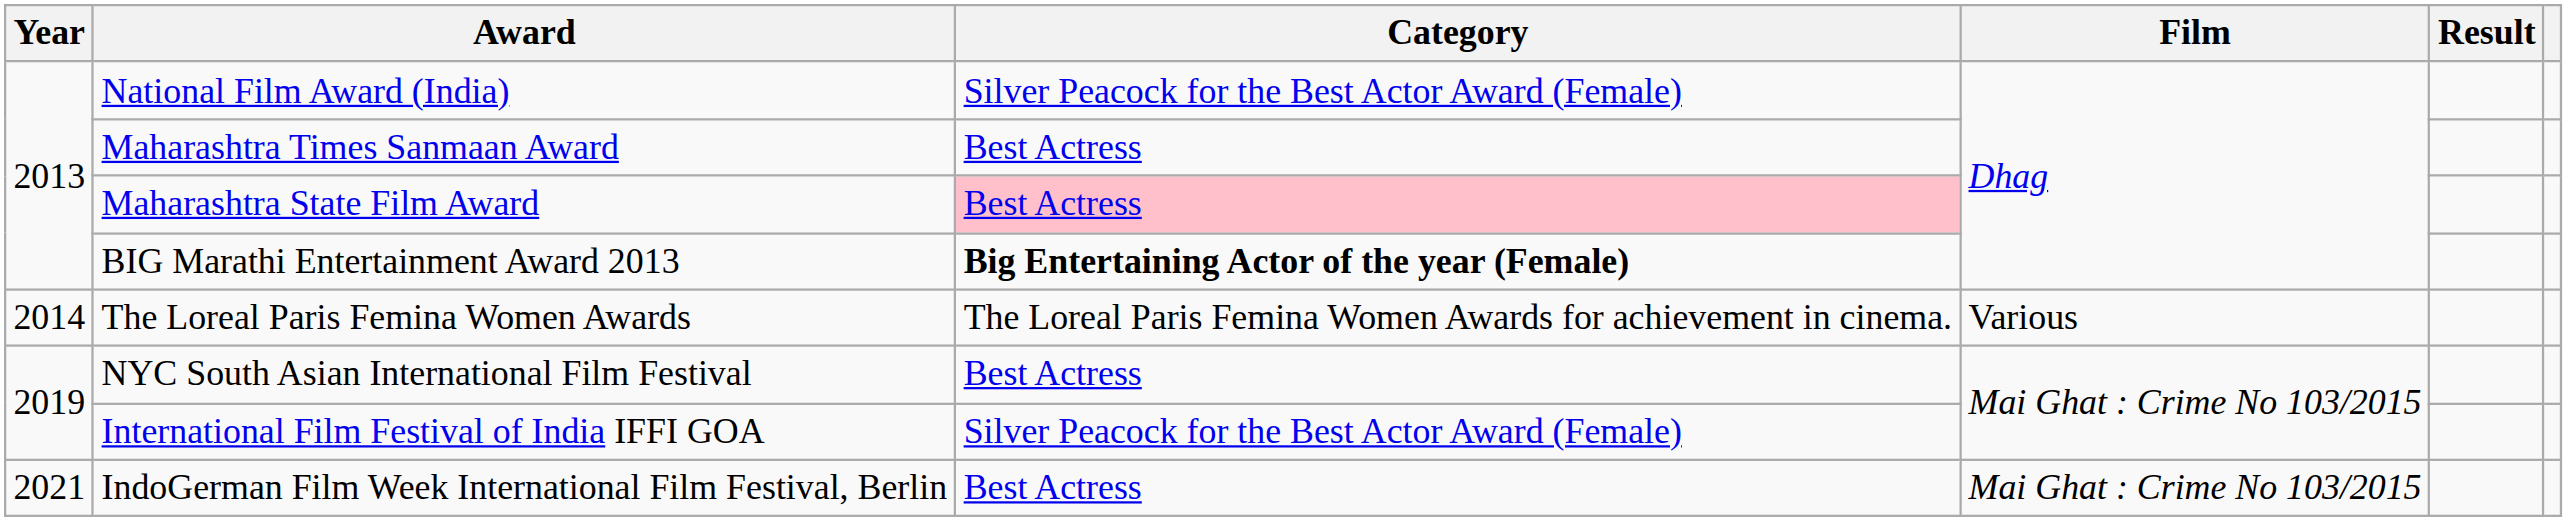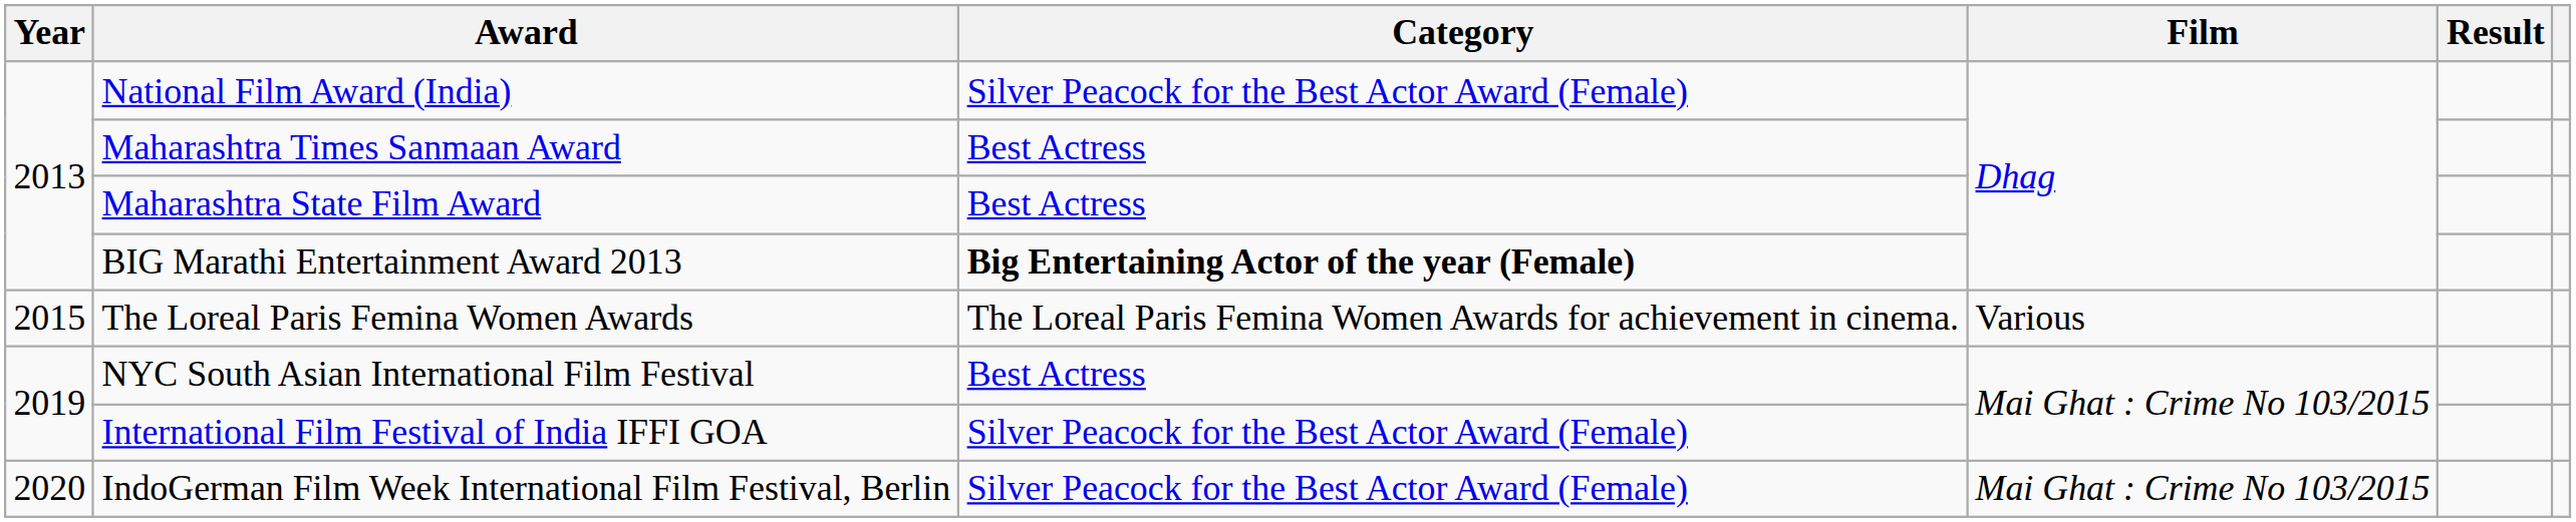 <table class="wikitable sortable">
 <tr>
 <th>Year</th>
 <th>Award</th>
 <th>Category</th>
 <th>Film</th>
 <th>Result</th>
 <th></th>
 </tr>
 <tr>
 <td rowspan="4">2013</td>
 <td><a href='#'>National Film Award (India)</a></td>
 <td><a href='#'>Silver Peacock for the Best Actor Award (Female)</a></td>
 <td rowspan="4"><em><a href='#'>Dhag</a></em></td>
 <td></td>
 <td></td>
 </tr>
 <tr>
 <td><a href='#'>Maharashtra Times Sanmaan Award</a></td>
 <td><a href='#'>Best Actress</a></td>
 <td></td>
 <td></td>
 </tr>
 <tr>
 <td><a href='#'>Maharashtra State Film Award</a></td>
-<td style="background: pink;"><a href='#'>Best Actress</a></td>
+<td><a href='#'>Best Actress</a></td>
 <td></td>
 <td></td>
 </tr>
 <tr>
 <td BIG Marathi Entertainment Award 2013>BIG Marathi Entertainment Award 2013</td>
 <td><strong>Big Entertaining Actor of the year (Female)</strong></td>
 <td></td>
 <td></td>
 </tr>
 <tr>
-<td>2014</td>
+<td>2015</td>
 <td>The Loreal Paris Femina Women Awards</td>
 <td>The Loreal Paris Femina Women Awards for achievement in cinema.</td>
 <td>Various</td>
 <td></td>
 <td></td>
 </tr>
 <tr>
 <td rowspan="2">2019</td>
 <td>NYC South Asian International Film Festival</td>
 <td><a href='#'>Best Actress</a></td>
 <td rowspan="2"><em>Mai Ghat : Crime No 103/2015</em></td>
 <td></td>
 <td></td>
 </tr>
 <tr>
 <td><a href='#'>International Film Festival of India</a> IFFI GOA</td>
 <td><a href='#'>Silver Peacock for the Best Actor Award (Female)</a></td>
 <td></td>
 <td></td>
 </tr>
 <tr>
-<td>2021</td>
+<td>2020</td>
 <td>IndoGerman Film Week International Film Festival, Berlin</td>
-<td><a href='#'>Best Actress</a></td>
+<td><a href='#'>Silver Peacock for the Best Actor Award (Female)</a></td>
 <td rowspan="2"><em>Mai Ghat : Crime No 103/2015</em></td>
 <td></td>
 <td><br></td>
 </tr>
 </table>
